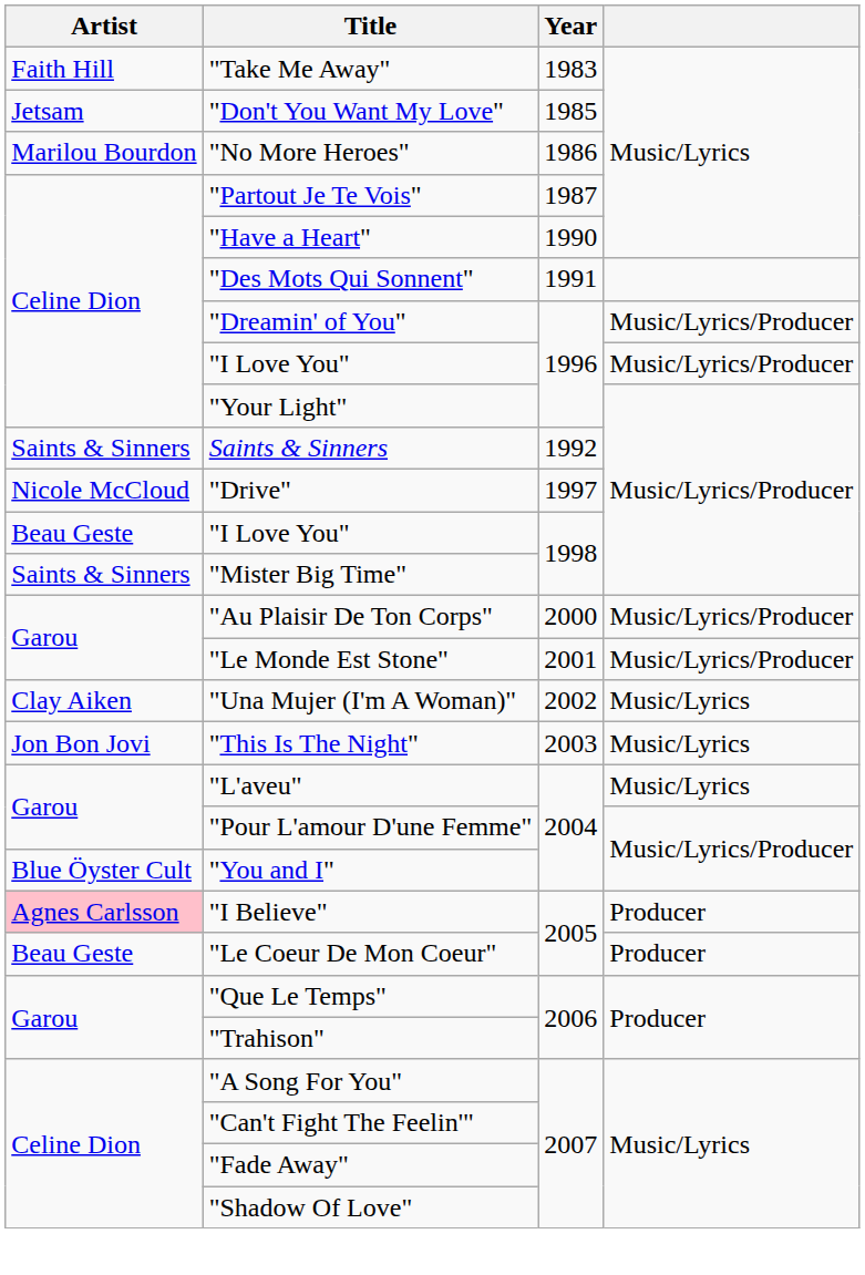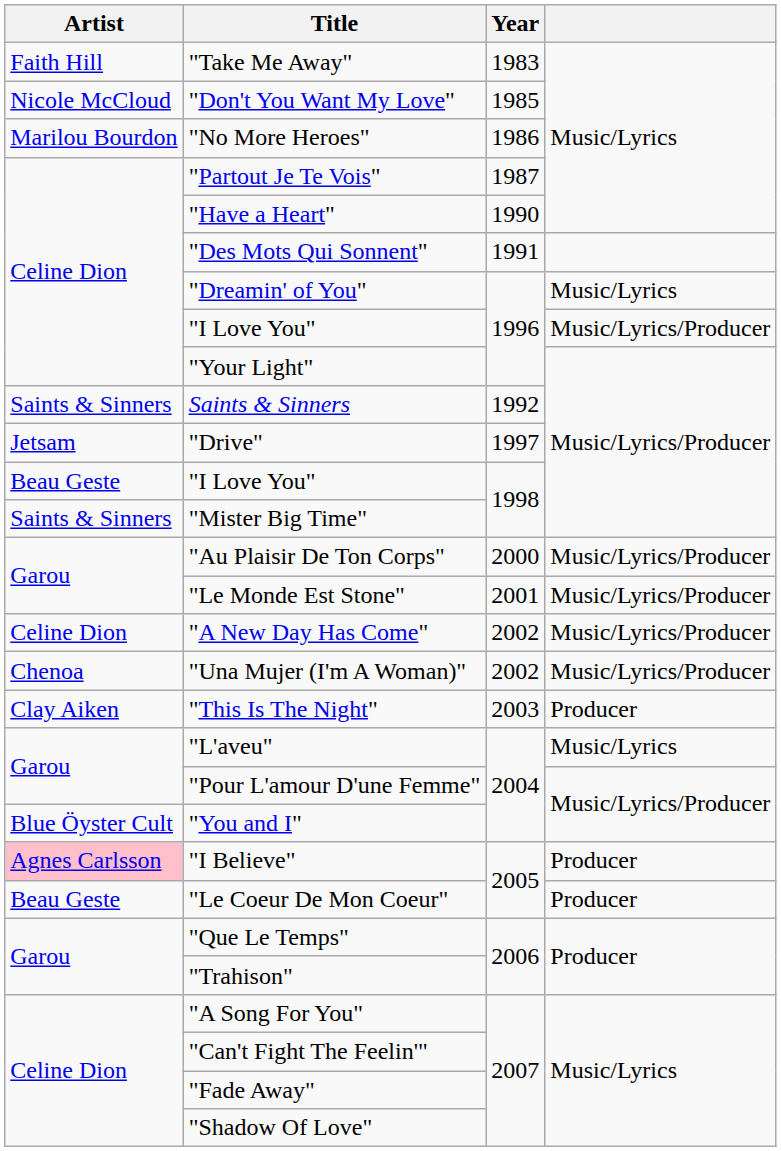 <table class="wikitable">
 <tr>
 <th>Artist</th>
 <th>Title</th>
 <th>Year</th>
 <th></th>
 </tr>
 <tr>
 <td><a href='#'>Faith Hill</a></td>
 <td>"Take Me Away"</td>
 <td>1983</td>
 <td rowspan="5">Music/Lyrics</td>
 </tr>
 <tr>
-<td><a href='#'>Jetsam</a></td>
+<td><a href='#'>Nicole McCloud</a></td>
 <td>"<a href='#'>Don't You Want My Love</a>"</td>
 <td>1985</td>
 </tr>
 <tr>
 <td><a href='#'>Marilou Bourdon</a></td>
 <td>"No More Heroes"</td>
 <td>1986</td>
 </tr>
 <tr>
 <td rowspan="6"><a href='#'>Celine Dion</a></td>
 <td>"<a href='#'>Partout Je Te Vois</a>"</td>
 <td>1987</td>
 </tr>
 <tr>
 <td>"<a href='#'>Have a Heart</a>"</td>
 <td>1990</td>
 </tr>
 <tr>
 <td>"<a href='#'>Des Mots Qui Sonnent</a>"</td>
 <td>1991</td>
 </tr>
 <tr>
 <td>"<a href='#'>Dreamin' of You</a>"</td>
 <td rowspan="3">1996</td>
-<td>Music/Lyrics/Producer</td>
+<td>Music/Lyrics</td>
 </tr>
 <tr>
 <td>"I Love You"</td>
 <td>Music/Lyrics/Producer</td>
 </tr>
 <tr>
 <td>"Your Light"</td>
 <td rowspan="5">Music/Lyrics/Producer</td>
 </tr>
 <tr>
 <td><a href='#'>Saints & Sinners</a></td>
 <td><em><a href='#'>Saints & Sinners</a></em></td>
 <td rowspan="1">1992</td>
 </tr>
 <tr>
-<td><a href='#'>Nicole McCloud</a></td>
+<td><a href='#'>Jetsam</a></td>
 <td>"Drive"</td>
 <td>1997</td>
 </tr>
 <tr>
 <td><a href='#'>Beau Geste</a></td>
 <td>"I Love You"</td>
 <td rowspan="2">1998</td>
 </tr>
 <tr>
 <td><a href='#'>Saints & Sinners</a></td>
 <td>"Mister Big Time"</td>
 </tr>
 <tr>
 <td rowspan="2"><a href='#'>Garou</a></td>
 <td>"Au Plaisir De Ton Corps"</td>
 <td>2000</td>
 <td>Music/Lyrics/Producer</td>
 </tr>
 <tr>
 <td>"Le Monde Est Stone"</td>
 <td>2001</td>
 <td>Music/Lyrics/Producer</td>
 </tr>
 <tr>
-<td><a href='#'>Clay Aiken</a></td>
+<td><a href='#'>Celine Dion</a></td>
+<td>"<a href='#'>A New Day Has Come</a>"</td>
+<td>2002</td>
+<td>Music/Lyrics/Producer</td>
+</tr>
+<tr>
+<td><a href='#'>Chenoa</a></td>
 <td>"Una Mujer (I'm A Woman)"</td>
 <td>2002</td>
-<td>Music/Lyrics</td>
+<td>Music/Lyrics/Producer</td>
 </tr>
 <tr>
-<td><a href='#'>Jon Bon Jovi</a></td>
+<td><a href='#'>Clay Aiken</a></td>
 <td>"<a href='#'>This Is The Night</a>"</td>
 <td>2003</td>
-<td>Music/Lyrics</td>
+<td>Producer</td>
 </tr>
 <tr>
 <td rowspan="2"><a href='#'>Garou</a></td>
 <td>"L'aveu"</td>
 <td rowspan="3">2004</td>
 <td>Music/Lyrics</td>
 </tr>
 <tr>
 <td>"Pour L'amour D'une Femme"</td>
 <td rowspan="2">Music/Lyrics/Producer</td>
 </tr>
 <tr>
 <td><a href='#'>Blue Öyster Cult</a></td>
 <td>"<a href='#'>You and I</a>"</td>
 </tr>
 <tr>
 <td style="background: pink;"><a href='#'>Agnes Carlsson</a></td>
 <td>"I Believe"</td>
 <td rowspan="2">2005</td>
 <td>Producer</td>
 </tr>
 <tr>
 <td><a href='#'>Beau Geste</a></td>
 <td>"Le Coeur De Mon Coeur"</td>
 <td>Producer</td>
 </tr>
 <tr>
 <td rowspan="2"><a href='#'>Garou</a></td>
 <td>"Que Le Temps"</td>
 <td rowspan="2">2006</td>
 <td rowspan="2">Producer</td>
 </tr>
 <tr>
 <td>"Trahison"</td>
 </tr>
 <tr>
 <td rowspan="4"><a href='#'>Celine Dion</a></td>
 <td>"A Song For You"</td>
 <td rowspan="4">2007</td>
 <td rowspan="4">Music/Lyrics</td>
 </tr>
 <tr>
 <td>"Can't Fight The Feelin'"</td>
 </tr>
 <tr>
 <td>"Fade Away"</td>
 </tr>
 <tr>
 <td>"Shadow Of Love"</td>
 </tr>
 </table>
